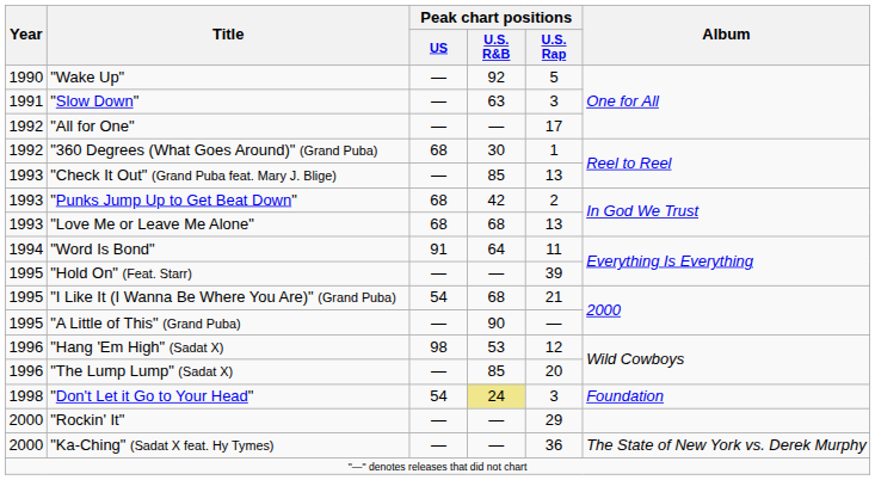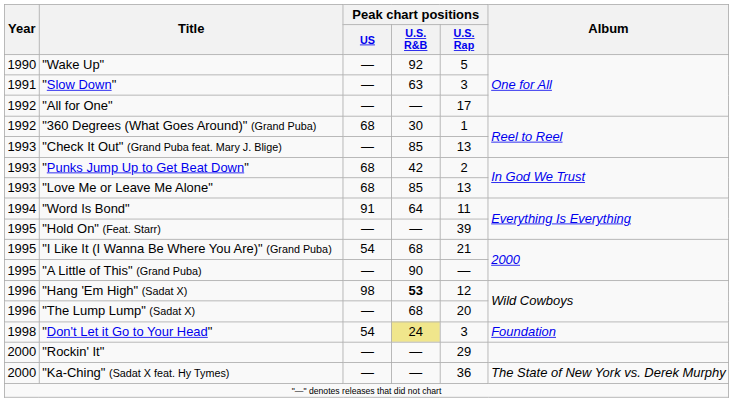 <table class="wikitable plainrowheaders" style="text-align:center;">
 <tr>
 <th rowspan="2">Year</th>
 <th rowspan="2" style="width:23em;">Title</th>
 <th colspan="3">Peak chart positions</th>
 <th rowspan="2">Album</th>
 </tr>
 <tr style="font-size:smaller;">
 <th style="width:4em;"><a href='#'>US</a><br></th>
 <th style="width:4em;"><a href='#'>U.S. R&B</a><br></th>
 <th style="width:4em;"><a href='#'>U.S. Rap</a><br></th>
 </tr>
 <tr>
 <td>1990</td>
 <td style="text-align:left;">"Wake Up"</td>
 <td>—</td>
 <td>92</td>
 <td>5</td>
 <td rowspan="3" style="text-align:left "><em><a href='#'>One for All</a></em></td>
 </tr>
 <tr>
 <td>1991</td>
 <td style="text-align:left; ">"<a href='#'>Slow Down</a>"</td>
 <td>—</td>
 <td>63</td>
 <td>3</td>
 </tr>
 <tr>
 <td>1992</td>
 <td style="text-align:left; ">"All for One"</td>
 <td>—</td>
 <td>—</td>
 <td>17</td>
 </tr>
 <tr>
 <td>1992</td>
 <td style="text-align:left; ">"360 Degrees (What Goes Around)" <small>(Grand Puba)</small></td>
 <td>68</td>
 <td>30</td>
 <td>1</td>
 <td rowspan="2" style="text-align:left; "><em><a href='#'>Reel to Reel</a></em></td>
 </tr>
 <tr style="vertical-align:top;">
 <td>1993</td>
 <td style="text-align:left; ">"Check It Out" <small>(Grand Puba feat. Mary J. Blige)</small></td>
 <td>—</td>
 <td>85</td>
 <td>13</td>
 </tr>
 <tr>
 <td>1993</td>
 <td style="text-align:left; vertical-align:top;">"<a href='#'>Punks Jump Up to Get Beat Down</a>"</td>
 <td>68</td>
 <td>42</td>
 <td>2</td>
 <td rowspan="2"  style="text-align:left; "><em><a href='#'>In God We Trust</a></em></td>
 </tr>
 <tr>
 <td>1993</td>
 <td style="text-align:left; ">"Love Me or Leave Me Alone"</td>
 <td>68</td>
-<td>68</td>
+<td>85</td>
 <td>13</td>
 </tr>
 <tr>
 <td style="text-align:center; vertical-align:top;">1994</td>
 <td style="text-align:left; vertical-align:top;">"Word Is Bond"</td>
 <td>91</td>
 <td>64</td>
 <td>11</td>
 <td rowspan="2"  style="text-align:left;"><em><a href='#'>Everything Is Everything</a></em></td>
 </tr>
 <tr>
 <td>1995</td>
 <td style="text-align:left; ">"Hold On" <small>(Feat. Starr)</small></td>
 <td>—</td>
 <td>—</td>
 <td>39</td>
 </tr>
 <tr>
 <td>1995</td>
 <td style="text-align:left; ">"I Like It (I Wanna Be Where You Are)" <small>(Grand Puba)</small></td>
 <td>54</td>
 <td>68</td>
 <td>21</td>
 <td rowspan="2"  style="text-align:left; "><em><a href='#'>2000</a></em></td>
 </tr>
 <tr>
 <td style="text-align:center; ">1995</td>
 <td style="text-align:left; ">"A Little of This" <small>(Grand Puba)</small></td>
 <td>—</td>
 <td>90</td>
 <td>—</td>
 </tr>
 <tr>
 <td>1996</td>
 <td style="text-align:left; ">"Hang 'Em High" <small>(Sadat X)</small></td>
 <td>98</td>
-<td>53</td>
+<td><strong>53</strong></td>
 <td>12</td>
 <td rowspan="2" style="text-align:left; "><em>Wild Cowboys</em></td>
 </tr>
 <tr>
 <td>1996</td>
 <td style="text-align:left; ">"The Lump Lump" <small>(Sadat X)</small></td>
 <td>—</td>
-<td>85</td>
+<td>68</td>
 <td>20</td>
 </tr>
 <tr>
 <td>1998</td>
 <td style="text-align:left; vertical-align:top;">"<a href='#'>Don't Let it Go to Your Head</a>"</td>
 <td>54</td>
 <td style="background: khaki;">24</td>
 <td>3</td>
 <td style="text-align:left;"><em><a href='#'>Foundation</a></em></td>
 </tr>
 <tr style="vertical-align:top;">
 <td>2000</td>
 <td style="text-align:left; ">"Rockin' It"</td>
 <td>—</td>
 <td>—</td>
 <td>29</td>
 <td style="text-align:left; "></td>
 </tr>
 <tr>
 <td>2000</td>
 <td style="text-align:left; ">"Ka-Ching" <small>(Sadat X feat. Hy Tymes)</small></td>
 <td>—</td>
 <td>—</td>
 <td>36</td>
 <td style="text-align:left; "><em>The State of New York vs. Derek Murphy</em></td>
 </tr>
 <tr>
 <td colspan="10" style="font-size:8pt">"—" denotes releases that did not chart</td>
 </tr>
 </table>
